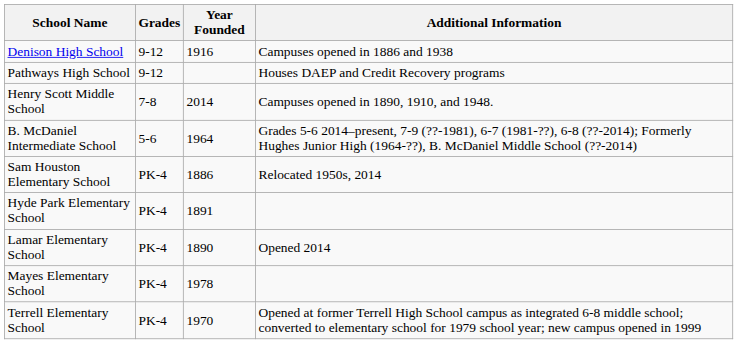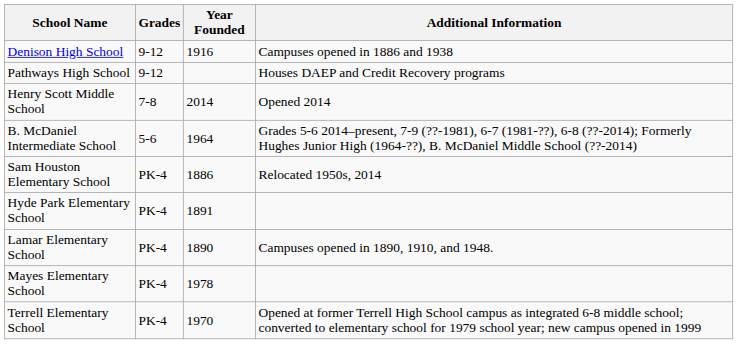 <table class="wikitable sortable">
 <tr>
 <th>School Name</th>
 <th>Grades</th>
 <th>Year Founded</th>
 <th>Additional Information</th>
 </tr>
 <tr>
 <td><a href='#'>Denison High School</a></td>
 <td>9-12</td>
 <td>1916</td>
 <td>Campuses opened in 1886 and 1938</td>
 </tr>
 <tr>
 <td>Pathways High School</td>
 <td>9-12</td>
 <td></td>
 <td>Houses DAEP and Credit Recovery programs</td>
 </tr>
 <tr>
 <td>Henry Scott Middle School</td>
 <td>7-8</td>
 <td>2014</td>
-<td>Campuses opened in 1890, 1910, and 1948.</td>
+<td>Opened 2014</td>
 </tr>
 <tr>
 <td>B. McDaniel Intermediate School</td>
 <td>5-6</td>
 <td>1964</td>
 <td>Grades 5-6 2014–present, 7-9 (??-1981), 6-7 (1981-??), 6-8 (??-2014); Formerly Hughes Junior High (1964-??), B. McDaniel Middle School (??-2014)</td>
 </tr>
 <tr>
 <td>Sam Houston Elementary School</td>
 <td>PK-4</td>
 <td>1886</td>
 <td>Relocated 1950s, 2014</td>
 </tr>
 <tr>
 <td>Hyde Park Elementary School</td>
 <td>PK-4</td>
 <td>1891</td>
 <td></td>
 </tr>
 <tr>
 <td>Lamar Elementary School</td>
 <td>PK-4</td>
 <td>1890</td>
-<td>Opened 2014</td>
+<td>Campuses opened in 1890, 1910, and 1948.</td>
 </tr>
 <tr>
 <td>Mayes Elementary School</td>
 <td>PK-4</td>
 <td>1978</td>
 <td></td>
 </tr>
 <tr>
 <td>Terrell Elementary School</td>
 <td>PK-4</td>
 <td>1970</td>
 <td>Opened at former Terrell High School campus as integrated 6-8 middle school; converted to elementary school for 1979 school year; new campus opened in 1999</td>
 </tr>
 </table>
